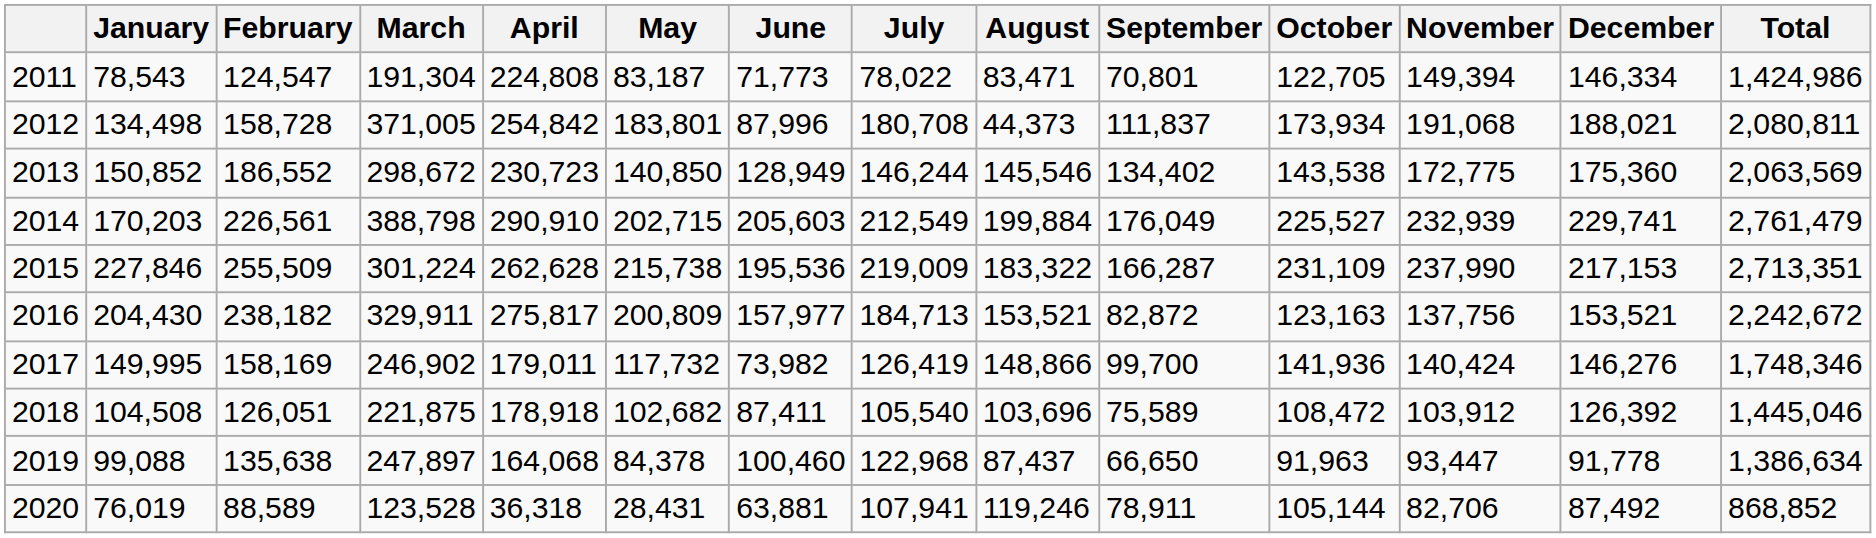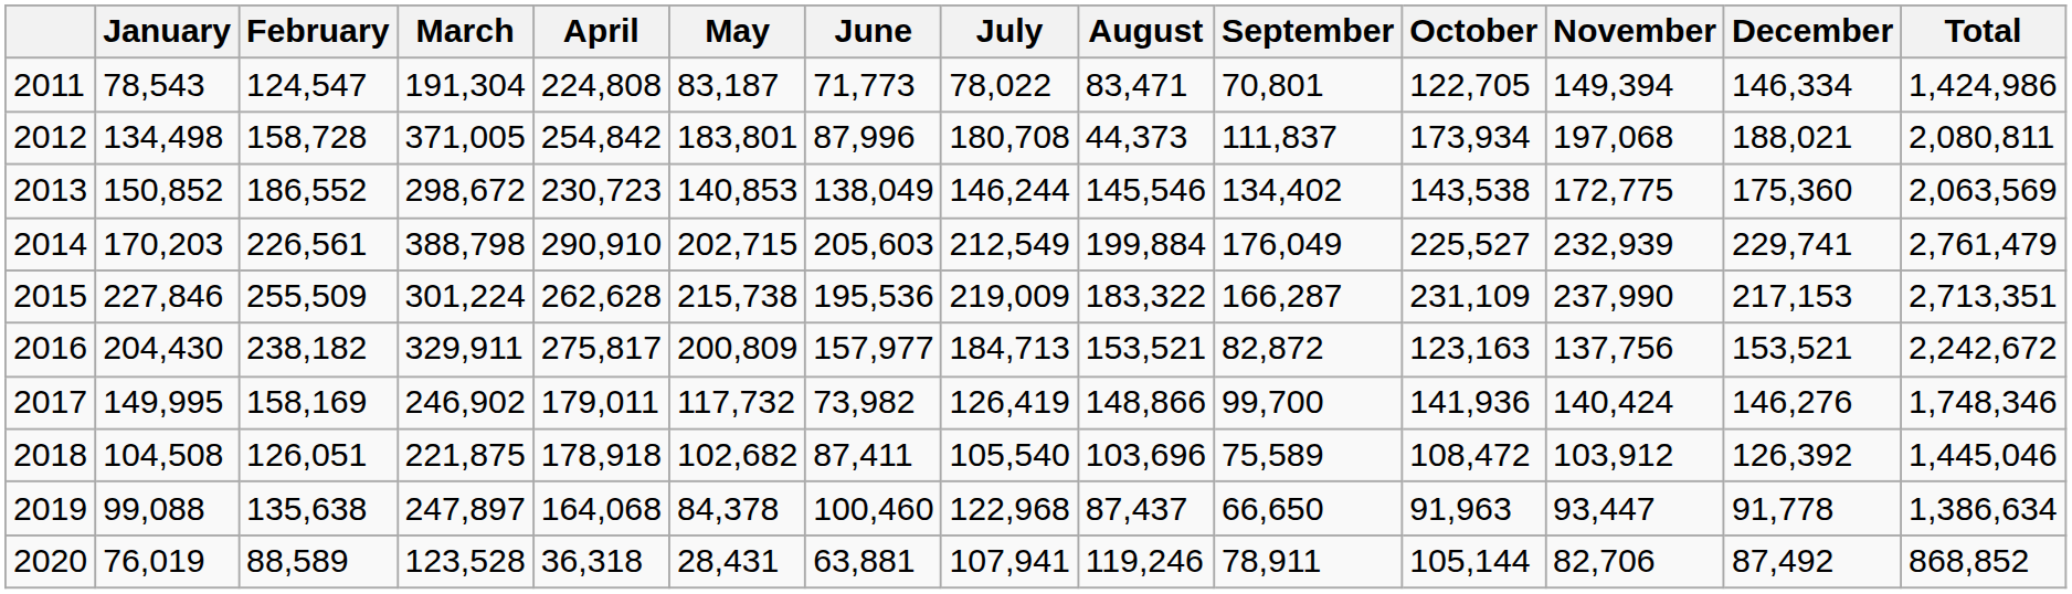 <table class="wikitable">
 <tr>
 <th></th>
 <th>January</th>
 <th>February</th>
 <th>March</th>
 <th>April</th>
 <th>May</th>
 <th>June</th>
 <th>July</th>
 <th>August</th>
 <th>September</th>
 <th>October</th>
 <th>November</th>
 <th>December</th>
 <th>Total</th>
 </tr>
 <tr>
 <td>2011</td>
 <td>78,543</td>
 <td>124,547</td>
 <td>191,304</td>
 <td>224,808</td>
 <td>83,187</td>
 <td>71,773</td>
 <td>78,022</td>
 <td>83,471</td>
 <td>70,801</td>
 <td>122,705</td>
 <td>149,394</td>
 <td>146,334</td>
 <td>1,424,986</td>
 </tr>
 <tr>
 <td>2012</td>
 <td>134,498</td>
 <td>158,728</td>
 <td>371,005</td>
 <td>254,842</td>
 <td>183,801</td>
 <td>87,996</td>
 <td>180,708</td>
 <td>44,373</td>
 <td>111,837</td>
 <td>173,934</td>
-<td>191,068</td>
+<td>197,068</td>
 <td>188,021</td>
 <td>2,080,811</td>
 </tr>
 <tr>
 <td>2013</td>
 <td>150,852</td>
 <td>186,552</td>
 <td>298,672</td>
 <td>230,723</td>
-<td>140,850</td>
-<td>128,949</td>
+<td>140,853</td>
+<td>138,049</td>
 <td>146,244</td>
 <td>145,546</td>
 <td>134,402</td>
 <td>143,538</td>
 <td>172,775</td>
 <td>175,360</td>
 <td>2,063,569</td>
 </tr>
 <tr>
 <td>2014</td>
 <td>170,203</td>
 <td>226,561</td>
 <td>388,798</td>
 <td>290,910</td>
 <td>202,715</td>
 <td>205,603</td>
 <td>212,549</td>
 <td>199,884</td>
 <td>176,049</td>
 <td>225,527</td>
 <td>232,939</td>
 <td>229,741</td>
 <td>2,761,479</td>
 </tr>
 <tr>
 <td>2015</td>
 <td>227,846</td>
 <td>255,509</td>
 <td>301,224</td>
 <td>262,628</td>
 <td>215,738</td>
 <td>195,536</td>
 <td>219,009</td>
 <td>183,322</td>
 <td>166,287</td>
 <td>231,109</td>
 <td>237,990</td>
 <td>217,153</td>
 <td>2,713,351</td>
 </tr>
 <tr>
 <td>2016</td>
 <td>204,430</td>
 <td>238,182</td>
 <td>329,911</td>
 <td>275,817</td>
 <td>200,809</td>
 <td>157,977</td>
 <td>184,713</td>
 <td>153,521</td>
 <td>82,872</td>
 <td>123,163</td>
 <td>137,756</td>
 <td>153,521</td>
 <td>2,242,672</td>
 </tr>
 <tr>
 <td>2017</td>
 <td>149,995</td>
 <td>158,169</td>
 <td>246,902</td>
 <td>179,011</td>
 <td>117,732</td>
 <td>73,982</td>
 <td>126,419</td>
 <td>148,866</td>
 <td>99,700</td>
 <td>141,936</td>
 <td>140,424</td>
 <td>146,276</td>
 <td>1,748,346</td>
 </tr>
 <tr>
 <td>2018</td>
 <td>104,508</td>
 <td>126,051</td>
 <td>221,875</td>
 <td>178,918</td>
 <td>102,682</td>
 <td>87,411</td>
 <td>105,540</td>
 <td>103,696</td>
 <td>75,589</td>
 <td>108,472</td>
 <td>103,912</td>
 <td>126,392</td>
 <td>1,445,046</td>
 </tr>
 <tr>
 <td>2019</td>
 <td>99,088</td>
 <td>135,638</td>
 <td>247,897</td>
 <td>164,068</td>
 <td>84,378</td>
 <td>100,460</td>
 <td>122,968</td>
 <td>87,437</td>
 <td>66,650</td>
 <td>91,963</td>
 <td>93,447</td>
 <td>91,778</td>
 <td>1,386,634</td>
 </tr>
 <tr>
 <td>2020</td>
 <td>76,019</td>
 <td>88,589</td>
 <td>123,528</td>
 <td>36,318</td>
 <td>28,431</td>
 <td>63,881</td>
 <td>107,941</td>
 <td>119,246</td>
 <td>78,911</td>
 <td>105,144</td>
 <td>82,706</td>
 <td>87,492</td>
 <td>868,852</td>
 </tr>
 </table>
